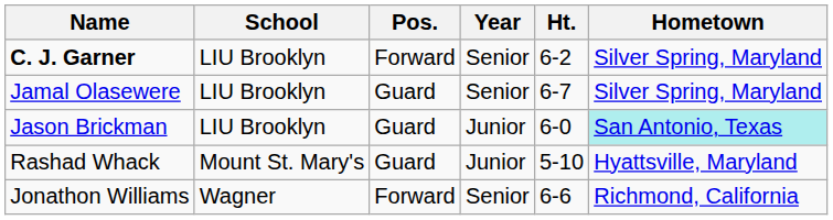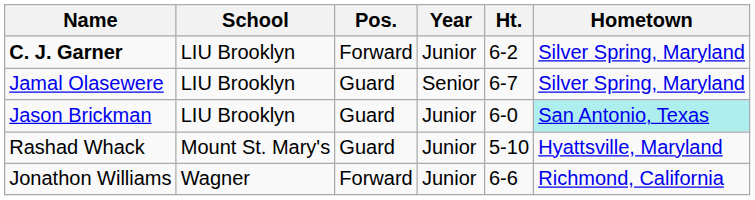 <table class="wikitable">
 <tr>
 <th>Name</th>
 <th>School</th>
 <th>Pos.</th>
 <th>Year</th>
 <th>Ht.</th>
 <th>Hometown</th>
 </tr>
 <tr>
 <td><strong>C. J. Garner</strong></td>
 <td>LIU Brooklyn</td>
 <td>Forward</td>
-<td>Senior</td>
+<td>Junior</td>
 <td>6-2</td>
 <td><a href='#'>Silver Spring, Maryland</a></td>
 </tr>
 <tr>
 <td><a href='#'>Jamal Olasewere</a></td>
 <td>LIU Brooklyn</td>
 <td>Guard</td>
 <td>Senior</td>
 <td>6-7</td>
 <td><a href='#'>Silver Spring, Maryland</a></td>
 </tr>
 <tr>
 <td><a href='#'>Jason Brickman</a></td>
 <td>LIU Brooklyn</td>
 <td>Guard</td>
 <td>Junior</td>
 <td>6-0</td>
 <td style="background: paleturquoise;"><a href='#'>San Antonio, Texas</a></td>
 </tr>
 <tr>
 <td>Rashad Whack</td>
 <td>Mount St. Mary's</td>
 <td>Guard</td>
 <td>Junior</td>
 <td>5-10</td>
 <td><a href='#'>Hyattsville, Maryland</a></td>
 </tr>
 <tr>
 <td>Jonathon Williams</td>
 <td>Wagner</td>
 <td>Forward</td>
-<td>Senior</td>
+<td>Junior</td>
 <td>6-6</td>
 <td><a href='#'>Richmond, California</a></td>
 </tr>
 </table>
